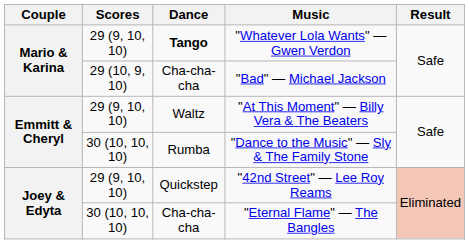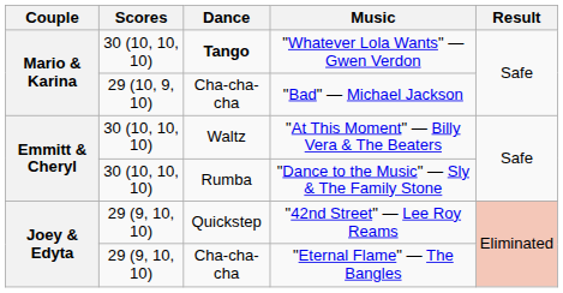 <table class="wikitable sortable" style="text-align:center; width:90%">
 <tr>
 <th scope="col">Couple</th>
 <th scope="col">Scores</th>
 <th scope="col" class="unsortable">Dance</th>
 <th scope="col" class="unsortable">Music</th>
 <th scope="col" class="unsortable">Result</th>
 </tr>
 <tr>
 <th scope="row" rowspan="2">Mario & Karina</th>
-<td>29 (9, 10, 10)</td>
+<td>30 (10, 10, 10)</td>
 <td><strong>Tango</strong></td>
 <td>"<a href='#'>Whatever Lola Wants</a>" — <a href='#'>Gwen Verdon</a></td>
 <td rowspan="2">Safe</td>
 </tr>
 <tr>
 <td>29 (10, 9, 10)</td>
 <td>Cha-cha-cha</td>
 <td>"<a href='#'>Bad</a>" — <a href='#'>Michael Jackson</a></td>
 </tr>
 <tr>
 <th scope="row" rowspan="2">Emmitt & Cheryl</th>
-<td>29 (9, 10, 10)</td>
+<td>30 (10, 10, 10)</td>
 <td>Waltz</td>
 <td>"<a href='#'>At This Moment</a>" — <a href='#'>Billy Vera & The Beaters</a></td>
 <td rowspan="2">Safe</td>
 </tr>
 <tr>
 <td>30 (10, 10, 10)</td>
 <td>Rumba</td>
 <td>"<a href='#'>Dance to the Music</a>" — <a href='#'>Sly & The Family Stone</a></td>
 </tr>
 <tr>
 <th scope="row" rowspan="2">Joey & Edyta</th>
 <td>29 (9, 10, 10)</td>
 <td>Quickstep</td>
 <td>"<a href='#'>42nd Street</a>" — <a href='#'>Lee Roy Reams</a></td>
 <td rowspan="2" bgcolor=f4c7b8>Eliminated</td>
 </tr>
 <tr>
-<td>30 (10, 10, 10)</td>
+<td>29 (9, 10, 10)</td>
 <td>Cha-cha-cha</td>
 <td>"<a href='#'>Eternal Flame</a>" — <a href='#'>The Bangles</a></td>
 </tr>
 </table>
